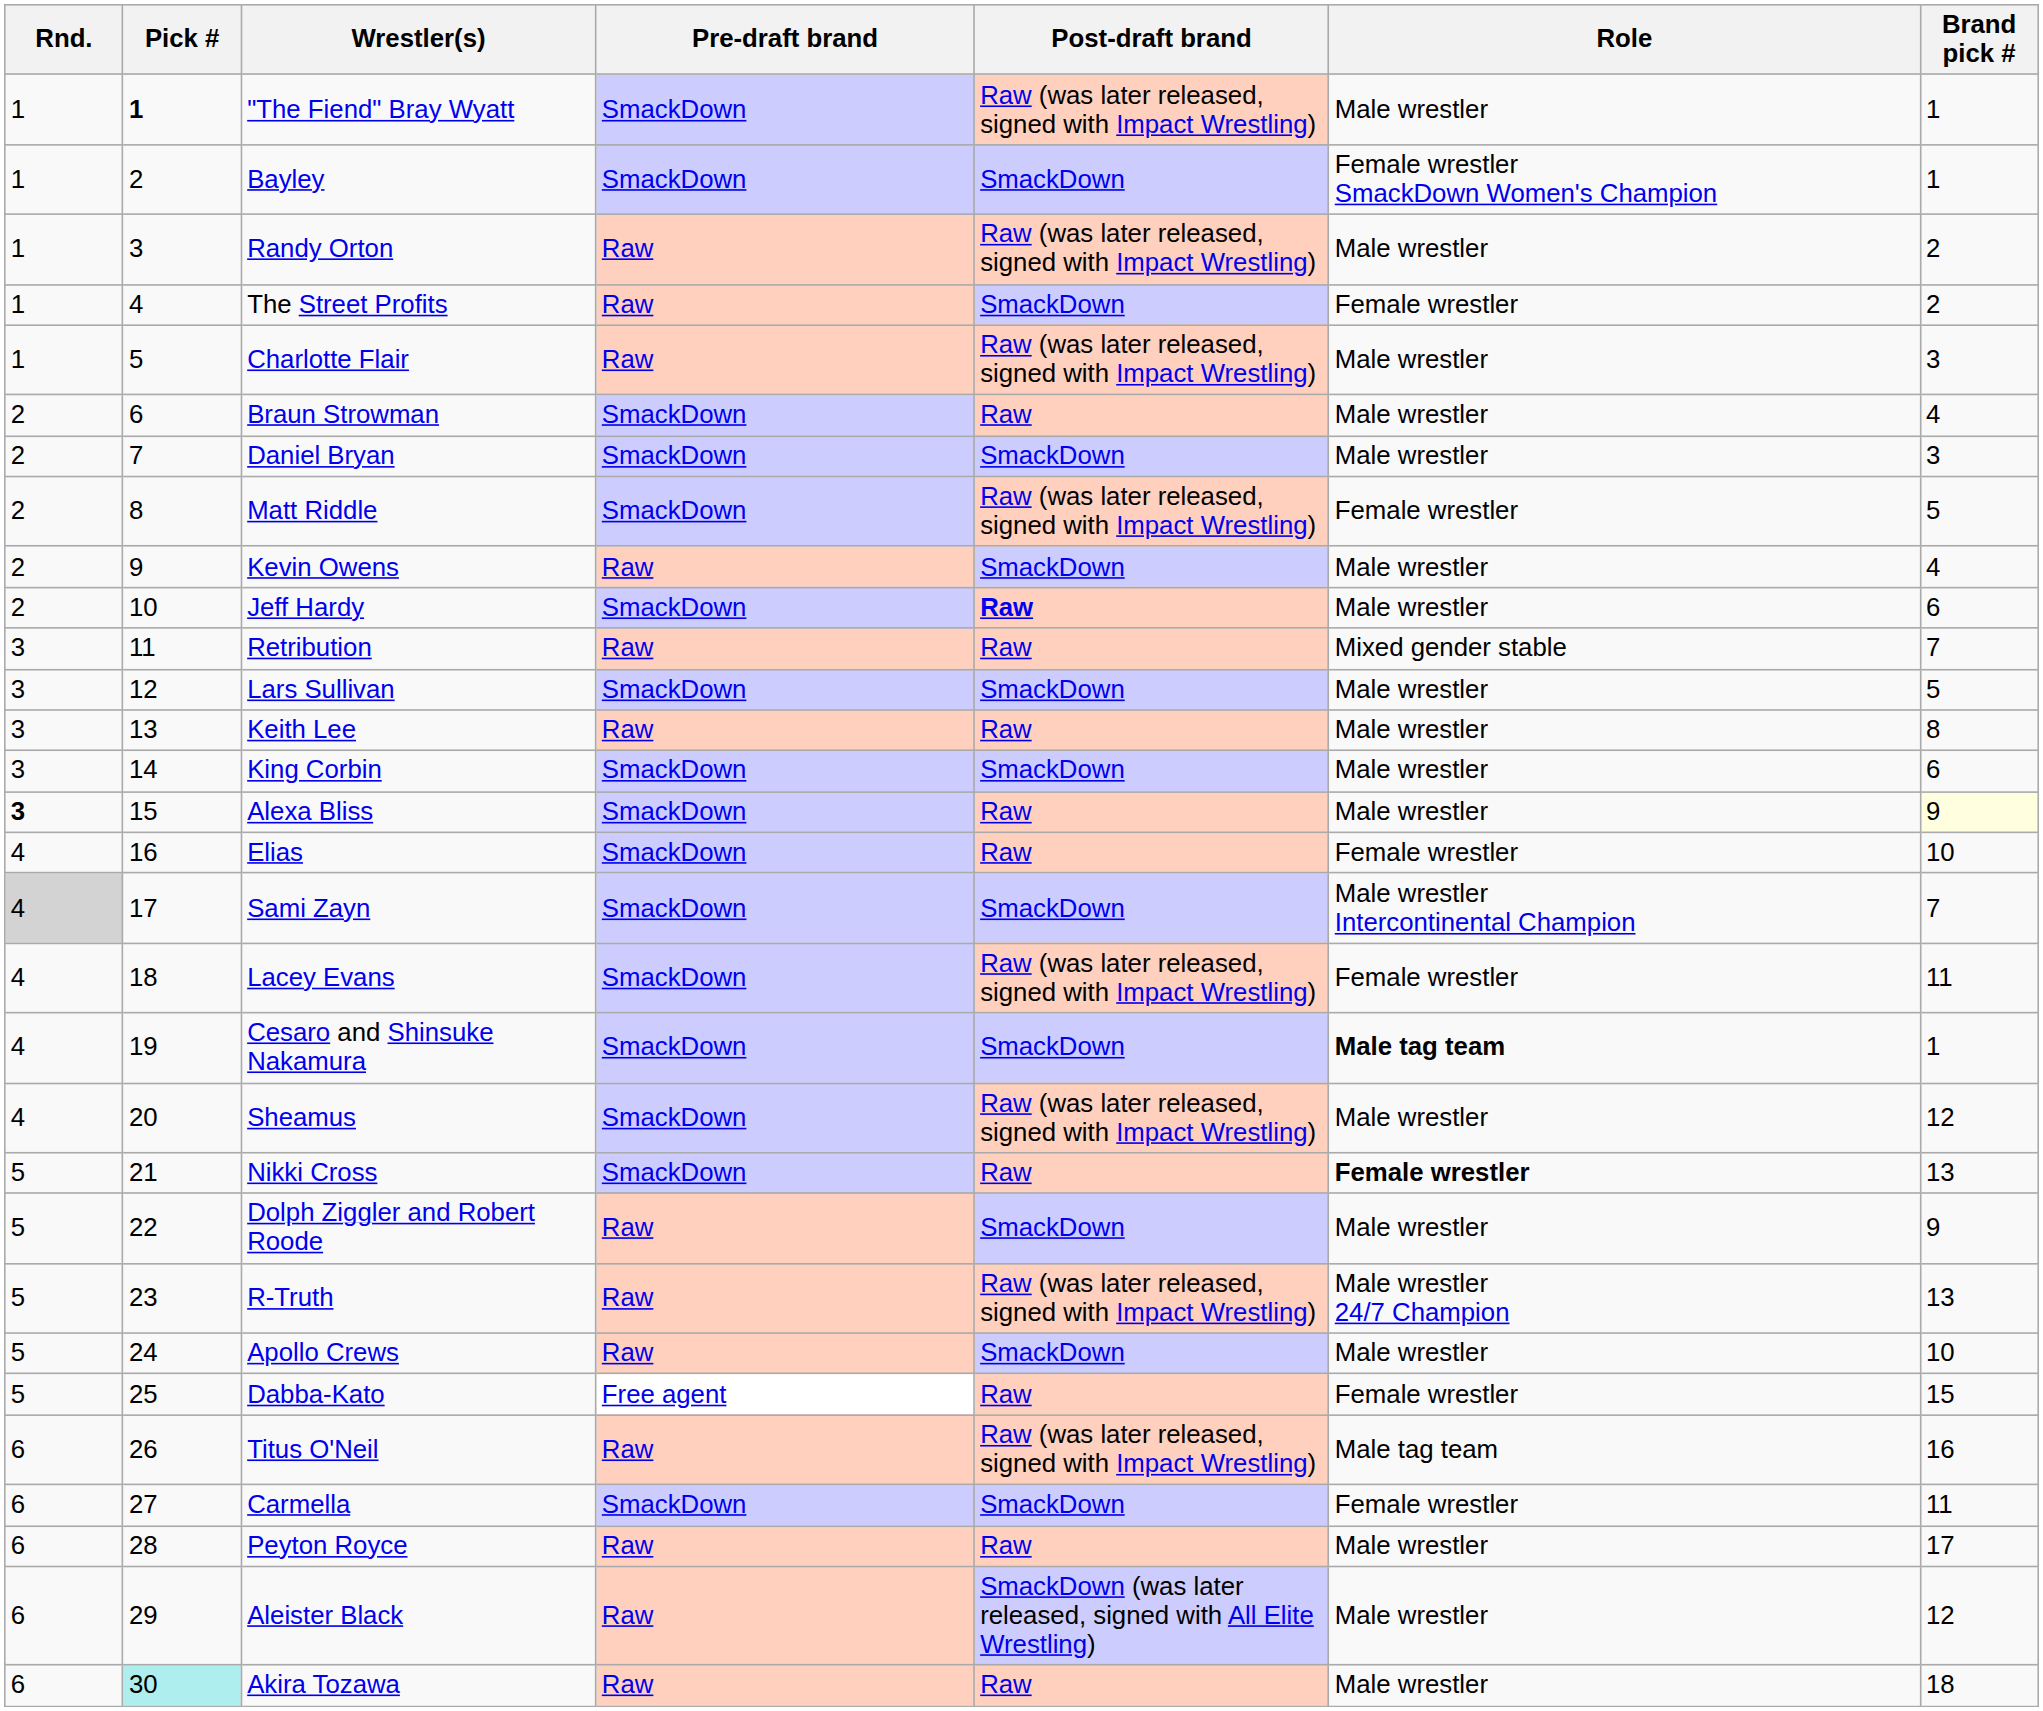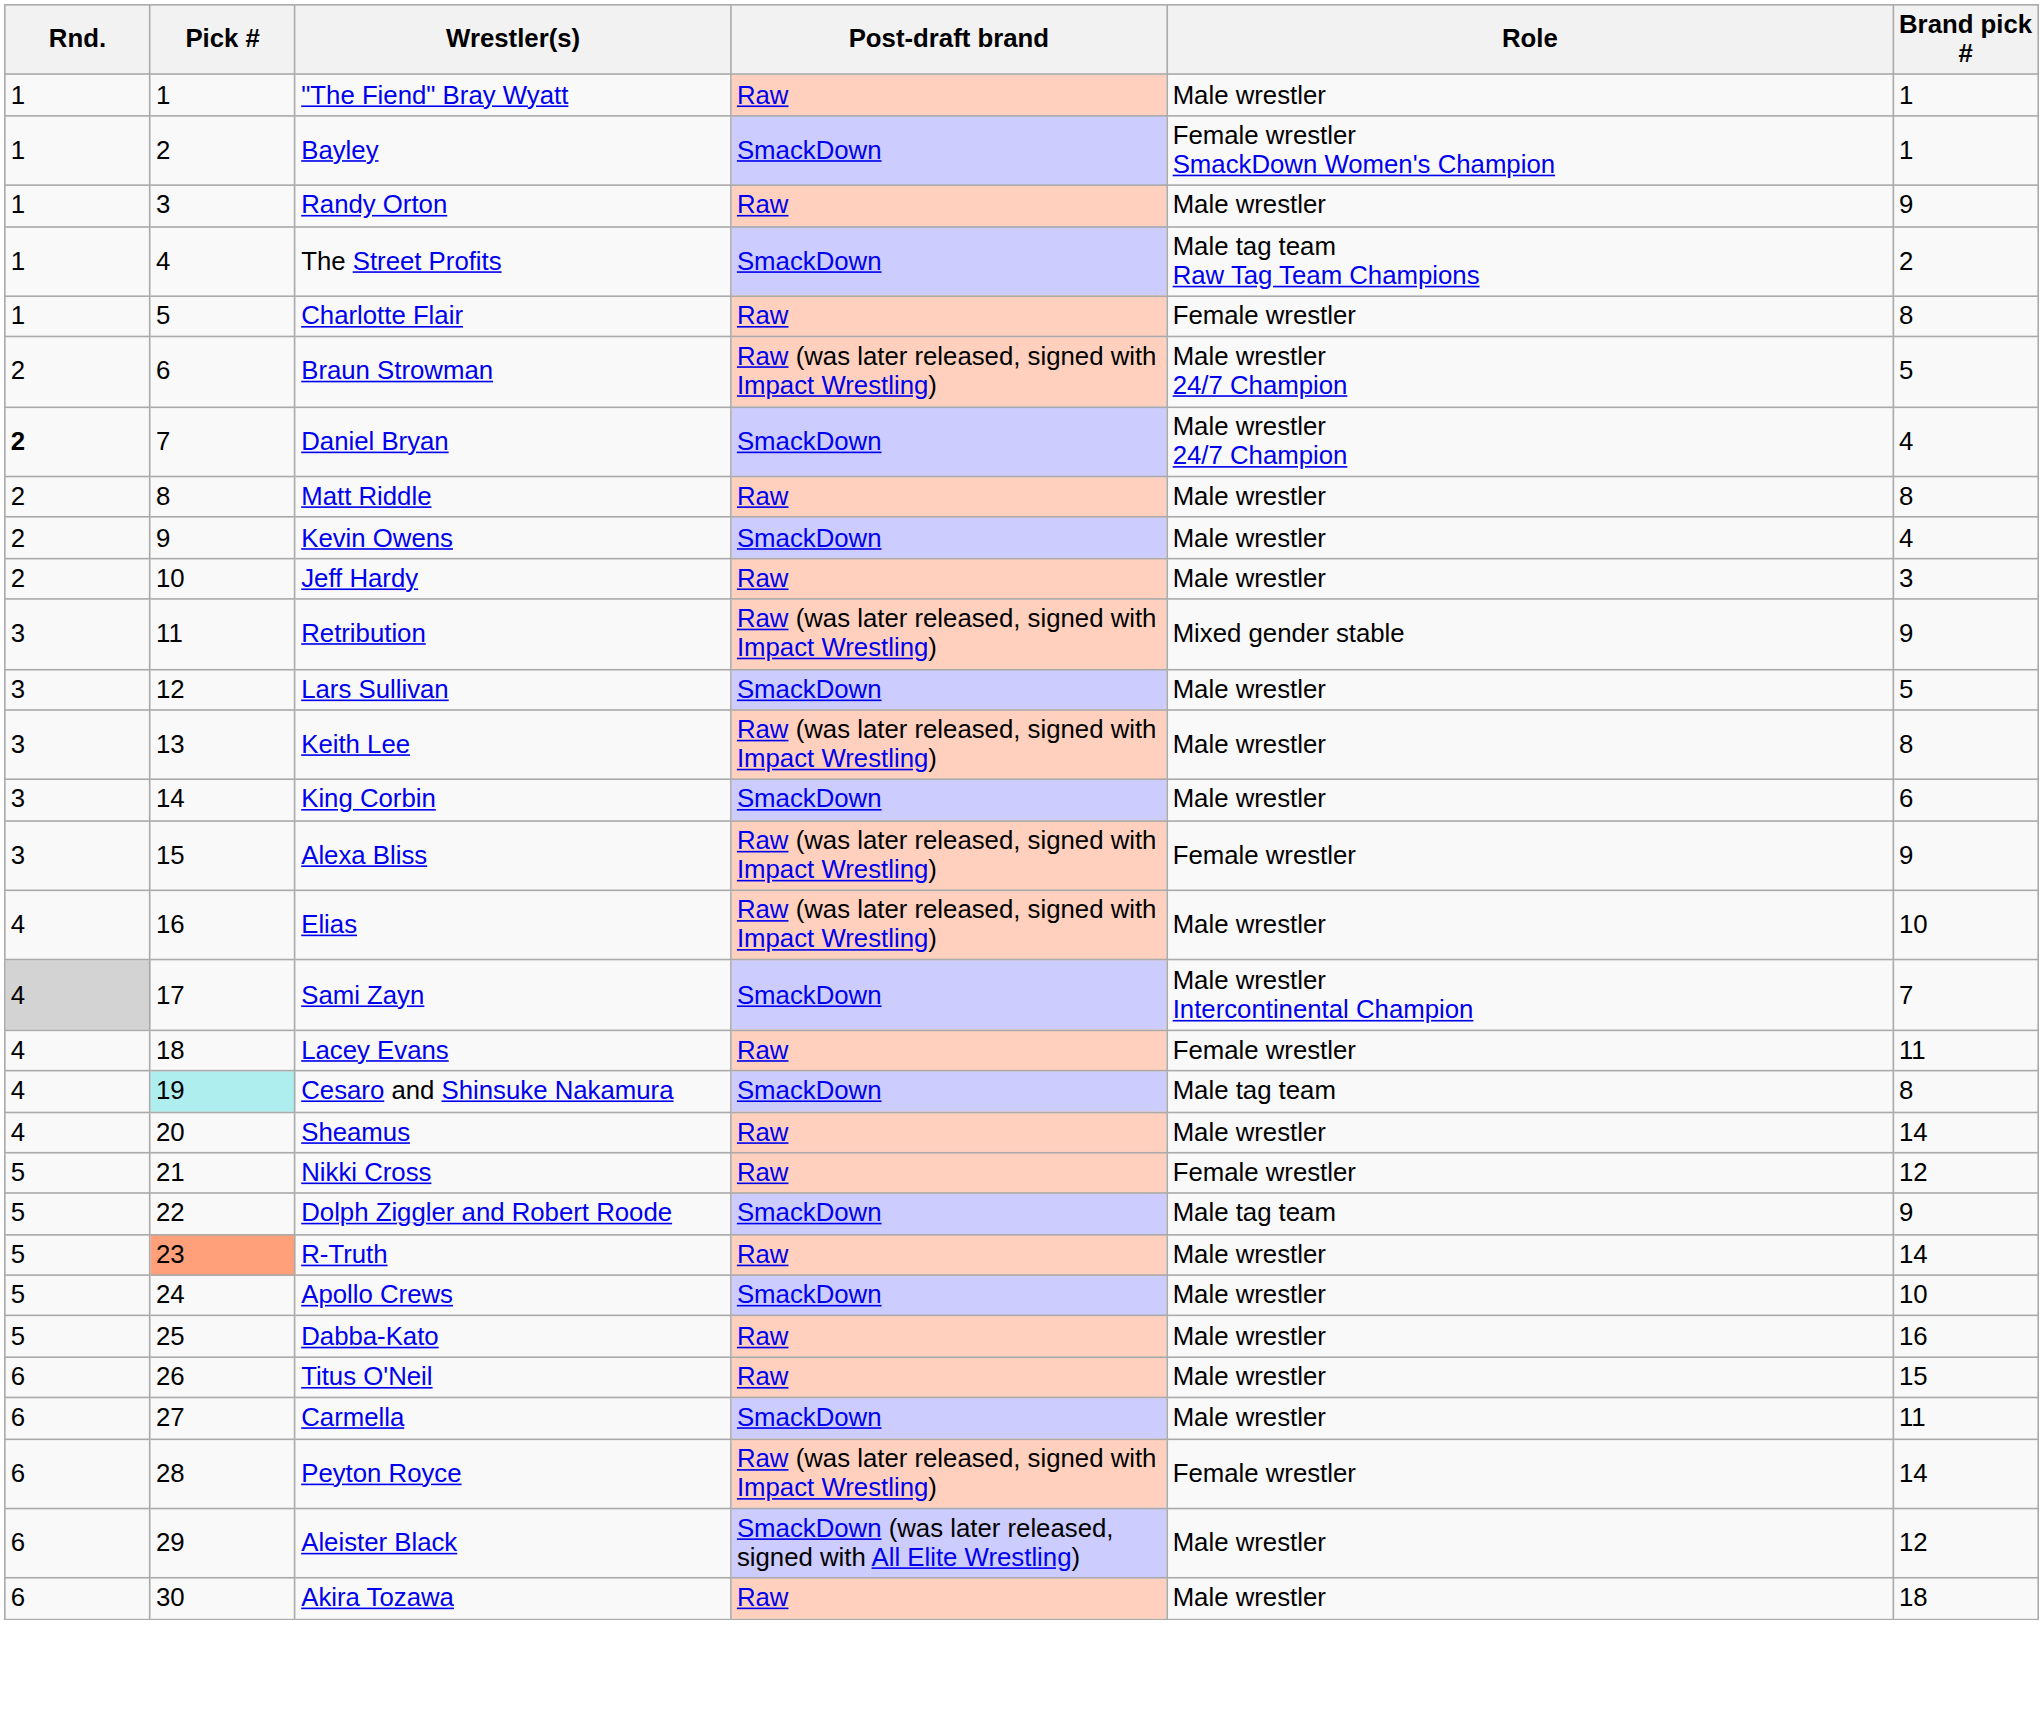 <table class="wikitable sortable" style="width: 100%">
 <tr>
 <th width="5%">Rnd.</th>
 <th width="5%">Pick #</th>
 <th width="15%">Wrestler(s)</th>
-<th width="16%">Pre-draft brand</th>
 <th width="15%">Post-draft brand</th>
 <th width="25%">Role</th>
 <th width="5%">Brand pick #</th>
 </tr>
 <tr>
 <td>1</td>
-<td><strong>1</strong></td>
+<td>1</td>
 <td><a href='#'>"The Fiend" Bray Wyatt</a></td>
-<td style="background:#ccf;"><a href='#'>SmackDown</a></td>
-<td style="background:#ffd0bd"><a href='#'>Raw</a> (was later released, signed with <a href='#'>Impact Wrestling</a>)</td>
+<td style="background:#ffd0bd"><a href='#'>Raw</a></td>
 <td>Male wrestler</td>
 <td>1</td>
 </tr>
 <tr>
 <td>1</td>
 <td>2</td>
 <td><a href='#'>Bayley</a></td>
-<td style="background:#ccf;"><a href='#'>SmackDown</a></td>
 <td style="background:#ccf;"><a href='#'>SmackDown</a></td>
 <td>Female wrestler<br><a href='#'>SmackDown Women's Champion</a></td>
 <td>1</td>
 </tr>
 <tr>
 <td>1</td>
 <td>3</td>
 <td><a href='#'>Randy Orton</a></td>
 <td style="background:#ffd0bd"><a href='#'>Raw</a></td>
-<td style="background:#ffd0bd"><a href='#'>Raw</a> (was later released, signed with <a href='#'>Impact Wrestling</a>)</td>
 <td>Male wrestler</td>
-<td>2</td>
+<td>9</td>
 </tr>
 <tr>
 <td>1</td>
 <td>4</td>
 <td>The <a href='#'>Street Profits</a><br></td>
-<td style="background:#ffd0bd"><a href='#'>Raw</a></td>
 <td style="background: #ccf"><a href='#'>SmackDown</a></td>
-<td>Female wrestler</td>
+<td>Male tag team<br><a href='#'>Raw Tag Team Champions</a></td>
 <td>2</td>
 </tr>
 <tr>
 <td>1</td>
 <td>5</td>
 <td><a href='#'>Charlotte Flair</a></td>
 <td style="background:#ffd0bd"><a href='#'>Raw</a></td>
-<td style="background:#ffd0bd"><a href='#'>Raw</a> (was later released, signed with <a href='#'>Impact Wrestling</a>)</td>
-<td>Male wrestler</td>
-<td>3</td>
+<td>Female wrestler</td>
+<td>8</td>
 </tr>
 <tr>
 <td>2</td>
 <td>6</td>
 <td><a href='#'>Braun Strowman</a></td>
-<td style="background:#ccf;"><a href='#'>SmackDown</a></td>
-<td style="background:#ffd0bd"><a href='#'>Raw</a></td>
-<td>Male wrestler</td>
-<td>4</td>
+<td style="background:#ffd0bd"><a href='#'>Raw</a> (was later released, signed with <a href='#'>Impact Wrestling</a>)</td>
+<td>Male wrestler<br><a href='#'>24/7 Champion</a></td>
+<td>5</td>
 </tr>
 <tr>
-<td>2</td>
+<td><strong>2</strong></td>
 <td>7</td>
 <td><a href='#'>Daniel Bryan</a></td>
 <td style="background:#ccf;"><a href='#'>SmackDown</a></td>
-<td style="background:#ccf;"><a href='#'>SmackDown</a></td>
-<td>Male wrestler</td>
-<td>3</td>
+<td>Male wrestler<br><a href='#'>24/7 Champion</a></td>
+<td>4</td>
 </tr>
 <tr>
 <td>2</td>
 <td>8</td>
 <td><a href='#'>Matt Riddle</a></td>
-<td style="background:#ccf;"><a href='#'>SmackDown</a></td>
-<td style="background:#ffd0bd"><a href='#'>Raw</a> (was later released, signed with <a href='#'>Impact Wrestling</a>)</td>
-<td>Female wrestler</td>
-<td>5</td>
+<td style="background:#ffd0bd"><a href='#'>Raw</a></td>
+<td>Male wrestler</td>
+<td>8</td>
 </tr>
 <tr>
 <td>2</td>
 <td>9</td>
 <td><a href='#'>Kevin Owens</a></td>
-<td style="background:#ffd0bd"><a href='#'>Raw</a></td>
 <td style="background:#ccf;"><a href='#'>SmackDown</a></td>
 <td>Male wrestler</td>
 <td>4</td>
 </tr>
 <tr>
 <td>2</td>
 <td>10</td>
 <td><a href='#'>Jeff Hardy</a></td>
-<td style="background:#ccf;"><a href='#'>SmackDown</a></td>
-<td style="background:#ffd0bd"><strong><a href='#'>Raw</a></strong></td>
+<td style="background:#ffd0bd"><a href='#'>Raw</a></td>
 <td>Male wrestler</td>
-<td>6</td>
+<td>3</td>
 </tr>
 <tr>
 <td>3</td>
 <td>11</td>
 <td><a href='#'>Retribution</a><br></td>
-<td style="background:#ffd0bd"><a href='#'>Raw</a></td>
-<td style="background:#ffd0bd"><a href='#'>Raw</a></td>
+<td style="background:#ffd0bd"><a href='#'>Raw</a> (was later released, signed with <a href='#'>Impact Wrestling</a>)</td>
 <td>Mixed gender stable</td>
-<td>7</td>
+<td>9</td>
 </tr>
 <tr>
 <td>3</td>
 <td>12</td>
 <td><a href='#'>Lars Sullivan</a></td>
-<td style="background:#ccf;"><a href='#'>SmackDown</a></td>
 <td style="background:#ccf;"><a href='#'>SmackDown</a></td>
 <td>Male wrestler</td>
 <td>5</td>
 </tr>
 <tr>
 <td>3</td>
 <td>13</td>
 <td><a href='#'>Keith Lee</a></td>
-<td style="background:#ffd0bd"><a href='#'>Raw</a></td>
-<td style="background:#ffd0bd"><a href='#'>Raw</a></td>
+<td style="background:#ffd0bd"><a href='#'>Raw</a> (was later released, signed with <a href='#'>Impact Wrestling</a>)</td>
 <td>Male wrestler</td>
 <td>8</td>
 </tr>
 <tr>
 <td>3</td>
 <td>14</td>
 <td><a href='#'>King Corbin</a></td>
 <td style="background:#ccf;"><a href='#'>SmackDown</a></td>
-<td style="background:#ccf;"><a href='#'>SmackDown</a></td>
 <td>Male wrestler</td>
 <td>6</td>
 </tr>
 <tr>
-<td><strong>3</strong></td>
+<td>3</td>
 <td>15</td>
 <td><a href='#'>Alexa Bliss</a></td>
-<td style="background:#ccf;"><a href='#'>SmackDown</a></td>
-<td style="background:#ffd0bd"><a href='#'>Raw</a></td>
-<td>Male wrestler</td>
-<td style="background: lightyellow;">9</td>
+<td style="background:#ffd0bd"><a href='#'>Raw</a> (was later released, signed with <a href='#'>Impact Wrestling</a>)</td>
+<td>Female wrestler</td>
+<td>9</td>
 </tr>
 <tr>
 <td>4</td>
 <td>16</td>
 <td><a href='#'>Elias</a></td>
-<td style="background:#ccf;"><a href='#'>SmackDown</a></td>
-<td style="background:#ffd0bd"><a href='#'>Raw</a></td>
-<td>Female wrestler</td>
+<td style="background:#ffd0bd"><a href='#'>Raw</a> (was later released, signed with <a href='#'>Impact Wrestling</a>)</td>
+<td>Male wrestler</td>
 <td>10</td>
 </tr>
 <tr>
 <td style="background: lightgrey;">4</td>
 <td>17</td>
 <td><a href='#'>Sami Zayn</a></td>
-<td style="background:#ccf;"><a href='#'>SmackDown</a></td>
 <td style="background:#ccf;"><a href='#'>SmackDown</a></td>
 <td>Male wrestler<br><a href='#'>Intercontinental Champion</a></td>
 <td>7</td>
 </tr>
 <tr>
 <td>4</td>
 <td>18</td>
 <td><a href='#'>Lacey Evans</a></td>
-<td style="background:#ccf;"><a href='#'>SmackDown</a></td>
-<td style="background:#ffd0bd"><a href='#'>Raw</a> (was later released, signed with <a href='#'>Impact Wrestling</a>)</td>
+<td style="background:#ffd0bd"><a href='#'>Raw</a></td>
 <td>Female wrestler</td>
 <td>11</td>
 </tr>
 <tr>
 <td>4</td>
-<td>19</td>
+<td style="background: paleturquoise;">19</td>
 <td><a href='#'>Cesaro</a> and <a href='#'>Shinsuke Nakamura</a></td>
 <td style="background:#ccf;"><a href='#'>SmackDown</a></td>
-<td style="background:#ccf;"><a href='#'>SmackDown</a></td>
-<td><strong>Male tag team</strong></td>
-<td>1</td>
+<td>Male tag team</td>
+<td>8</td>
 </tr>
 <tr>
 <td>4</td>
 <td>20</td>
 <td><a href='#'>Sheamus</a></td>
-<td style="background:#ccf;"><a href='#'>SmackDown</a></td>
-<td style="background:#ffd0bd"><a href='#'>Raw</a> (was later released, signed with <a href='#'>Impact Wrestling</a>)</td>
+<td style="background:#ffd0bd"><a href='#'>Raw</a></td>
 <td>Male wrestler</td>
-<td>12</td>
+<td>14</td>
 </tr>
 <tr>
 <td>5</td>
 <td>21</td>
 <td><a href='#'>Nikki Cross</a></td>
-<td style="background:#ccf;"><a href='#'>SmackDown</a></td>
 <td style="background:#ffd0bd"><a href='#'>Raw</a></td>
-<td><strong>Female wrestler</strong></td>
-<td>13</td>
+<td>Female wrestler</td>
+<td>12</td>
 </tr>
 <tr>
 <td>5</td>
 <td>22</td>
 <td><a href='#'>Dolph Ziggler and Robert Roode</a></td>
-<td style="background:#ffd0bd"><a href='#'>Raw</a></td>
 <td style="background:#ccf;"><a href='#'>SmackDown</a></td>
-<td>Male wrestler</td>
+<td>Male tag team</td>
 <td>9</td>
 </tr>
 <tr>
 <td>5</td>
-<td>23</td>
+<td style="background: lightsalmon;">23</td>
 <td><a href='#'>R-Truth</a></td>
 <td style="background:#ffd0bd"><a href='#'>Raw</a></td>
-<td style="background:#ffd0bd"><a href='#'>Raw</a> (was later released, signed with <a href='#'>Impact Wrestling</a>)</td>
-<td>Male wrestler<br><a href='#'>24/7 Champion</a></td>
-<td>13</td>
+<td>Male wrestler</td>
+<td>14</td>
 </tr>
 <tr>
 <td>5</td>
 <td>24</td>
 <td><a href='#'>Apollo Crews</a></td>
-<td style="background:#ffd0bd"><a href='#'>Raw</a></td>
 <td style="background:#ccf;"><a href='#'>SmackDown</a></td>
 <td>Male wrestler</td>
 <td>10</td>
 </tr>
 <tr>
 <td>5</td>
 <td>25</td>
 <td><a href='#'>Dabba-Kato</a></td>
-<td style="background: #FFF;"><a href='#'>Free agent</a></td>
 <td style="background:#ffd0bd"><a href='#'>Raw</a></td>
-<td>Female wrestler</td>
-<td>15</td>
+<td>Male wrestler</td>
+<td>16</td>
 </tr>
 <tr>
 <td>6</td>
 <td>26</td>
 <td><a href='#'>Titus O'Neil</a></td>
 <td style="background:#ffd0bd"><a href='#'>Raw</a></td>
-<td style="background:#ffd0bd"><a href='#'>Raw</a> (was later released, signed with <a href='#'>Impact Wrestling</a>)</td>
-<td>Male tag team</td>
-<td>16</td>
+<td>Male wrestler</td>
+<td>15</td>
 </tr>
 <tr>
 <td>6</td>
 <td>27</td>
 <td><a href='#'>Carmella</a></td>
 <td style="background:#ccf;"><a href='#'>SmackDown</a></td>
-<td style="background:#ccf;"><a href='#'>SmackDown</a></td>
-<td>Female wrestler</td>
+<td>Male wrestler</td>
 <td>11</td>
 </tr>
 <tr>
 <td>6</td>
 <td>28</td>
 <td><a href='#'>Peyton Royce</a></td>
-<td style="background:#ffd0bd"><a href='#'>Raw</a></td>
-<td style="background:#ffd0bd"><a href='#'>Raw</a></td>
-<td>Male wrestler</td>
-<td>17</td>
+<td style="background:#ffd0bd"><a href='#'>Raw</a> (was later released, signed with <a href='#'>Impact Wrestling</a>)</td>
+<td>Female wrestler</td>
+<td>14</td>
 </tr>
 <tr>
 <td>6</td>
 <td>29</td>
 <td><a href='#'>Aleister Black</a></td>
-<td style="background:#ffd0bd"><a href='#'>Raw</a></td>
 <td style="background:#ccf;"><a href='#'>SmackDown</a> (was later released, signed with <a href='#'>All Elite Wrestling</a>)</td>
 <td>Male wrestler</td>
 <td>12</td>
 </tr>
 <tr>
 <td>6</td>
-<td style="background: paleturquoise;">30</td>
+<td>30</td>
 <td><a href='#'>Akira Tozawa</a></td>
-<td style="background:#ffd0bd"><a href='#'>Raw</a></td>
 <td style="background:#ffd0bd"><a href='#'>Raw</a></td>
 <td>Male wrestler</td>
 <td>18</td>
 </tr>
 </table>
